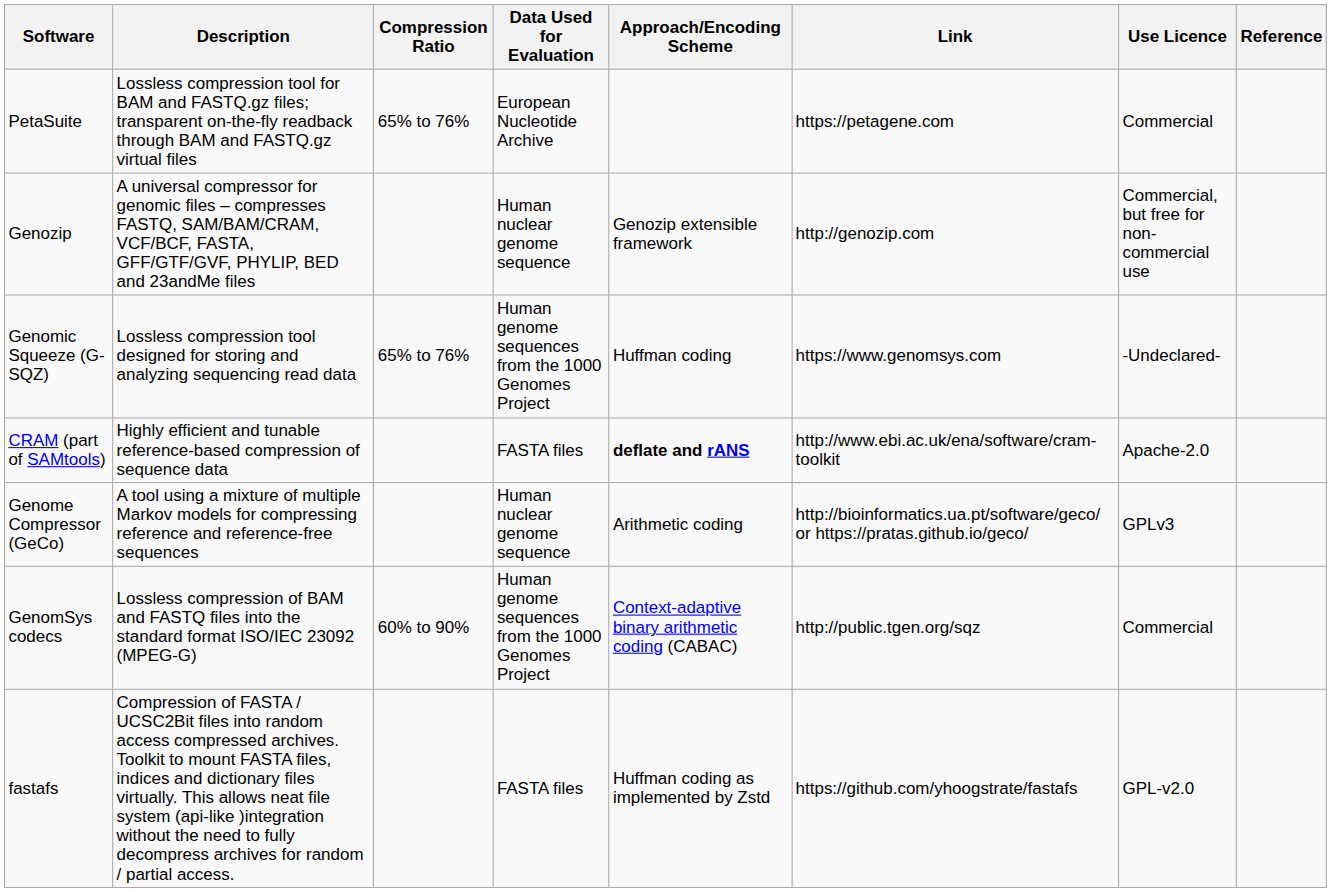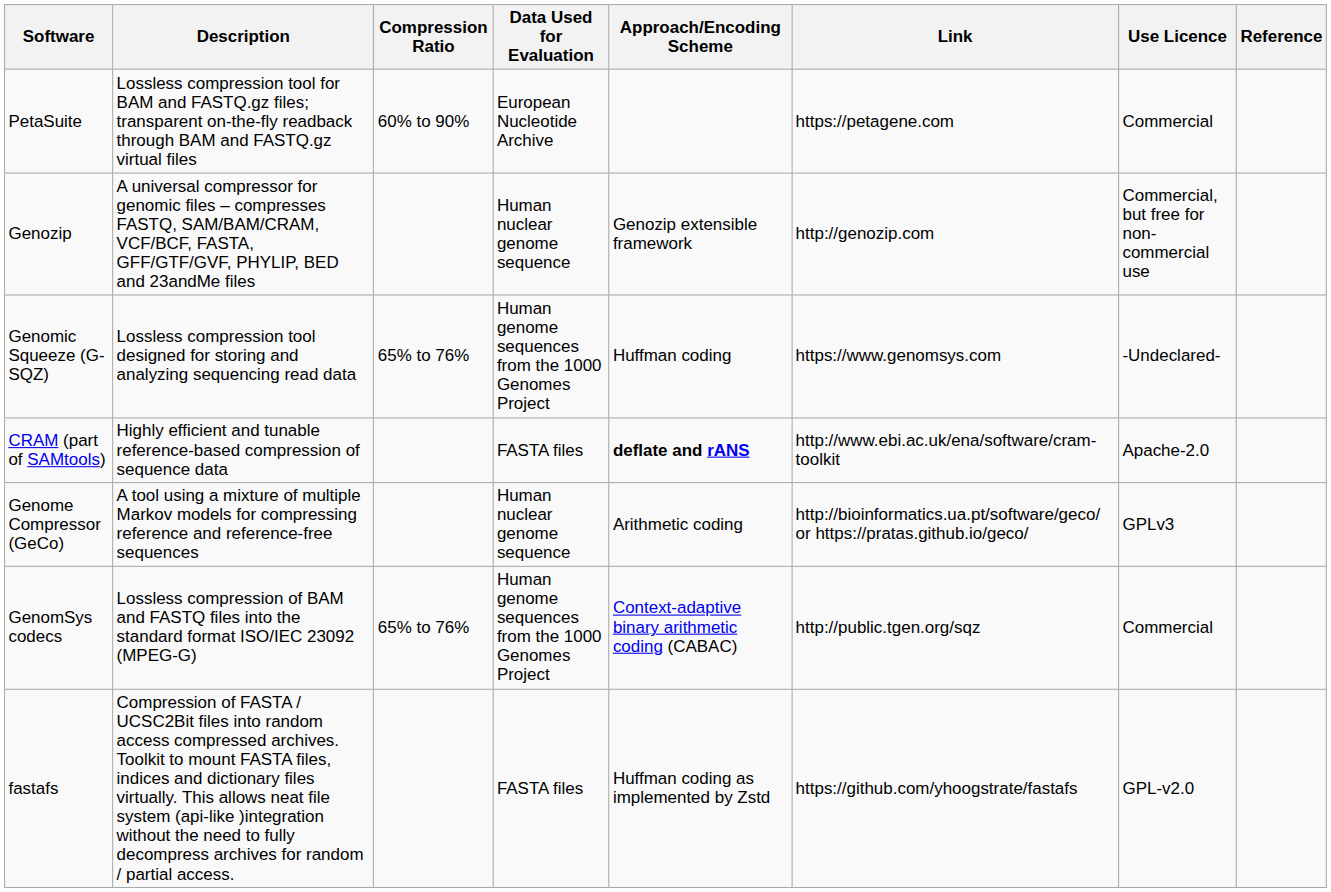 <table class="wikitable">
 <tr>
 <th>Software</th>
 <th>Description</th>
 <th>Compression Ratio</th>
 <th>Data Used for Evaluation</th>
 <th>Approach/Encoding Scheme</th>
 <th>Link</th>
 <th>Use Licence</th>
 <th>Reference</th>
 </tr>
 <tr>
 <td>PetaSuite</td>
 <td>Lossless compression tool for BAM and FASTQ.gz files; transparent on-the-fly readback through BAM and FASTQ.gz virtual files</td>
-<td>65% to 76%</td>
+<td>60% to 90%</td>
 <td>European Nucleotide Archive</td>
 <td></td>
 <td>https://petagene.com</td>
 <td>Commercial</td>
 <td></td>
 </tr>
 <tr>
 <td>Genozip</td>
 <td>A universal compressor for genomic files – compresses FASTQ, SAM/BAM/CRAM, VCF/BCF, FASTA, GFF/GTF/GVF, PHYLIP, BED and 23andMe files</td>
 <td> </td>
 <td>Human nuclear genome sequence</td>
 <td>Genozip extensible framework</td>
 <td>http://genozip.com</td>
 <td>Commercial, but free for non-commercial use</td>
 <td></td>
 </tr>
 <tr>
 <td>Genomic Squeeze (G-SQZ)</td>
 <td>Lossless compression tool designed for storing and analyzing sequencing read data</td>
 <td>65% to 76%</td>
 <td>Human genome sequences from the 1000 Genomes Project</td>
 <td>Huffman coding</td>
 <td>https://www.genomsys.com</td>
 <td>-Undeclared-</td>
 <td></td>
 </tr>
 <tr>
 <td><a href='#'>CRAM</a> (part of <a href='#'>SAMtools</a>)</td>
 <td>Highly efficient and tunable reference-based compression of sequence data</td>
 <td></td>
 <td>FASTA files</td>
 <td><strong>deflate and <a href='#'>rANS</a></strong></td>
 <td>http://www.ebi.ac.uk/ena/software/cram-toolkit</td>
 <td>Apache-2.0</td>
 <td></td>
 </tr>
 <tr>
 <td>Genome Compressor (GeCo)</td>
 <td>A tool using a mixture of multiple Markov models for compressing reference and reference-free sequences</td>
 <td></td>
 <td>Human nuclear genome sequence</td>
 <td>Arithmetic coding</td>
 <td>http://bioinformatics.ua.pt/software/geco/ or https://pratas.github.io/geco/</td>
 <td>GPLv3</td>
 <td></td>
 </tr>
 <tr>
 <td>GenomSys codecs</td>
 <td>Lossless compression of BAM and FASTQ files into the standard format ISO/IEC 23092 (MPEG-G)</td>
-<td>60% to 90%</td>
+<td>65% to 76%</td>
 <td>Human genome sequences from the 1000 Genomes Project</td>
 <td><a href='#'>Context-adaptive binary arithmetic coding</a> (CABAC)</td>
 <td>http://public.tgen.org/sqz</td>
 <td>Commercial</td>
 <td></td>
 </tr>
 <tr>
 <td>fastafs</td>
 <td>Compression of FASTA / UCSC2Bit files into random access compressed archives. Toolkit to mount FASTA files, indices and dictionary files virtually. This allows neat file system (api-like )integration without the need to fully decompress archives for random / partial access.</td>
 <td></td>
 <td>FASTA files</td>
 <td>Huffman coding as implemented by Zstd</td>
 <td>https://github.com/yhoogstrate/fastafs</td>
 <td>GPL-v2.0</td>
 <td></td>
 </tr>
 </table>
